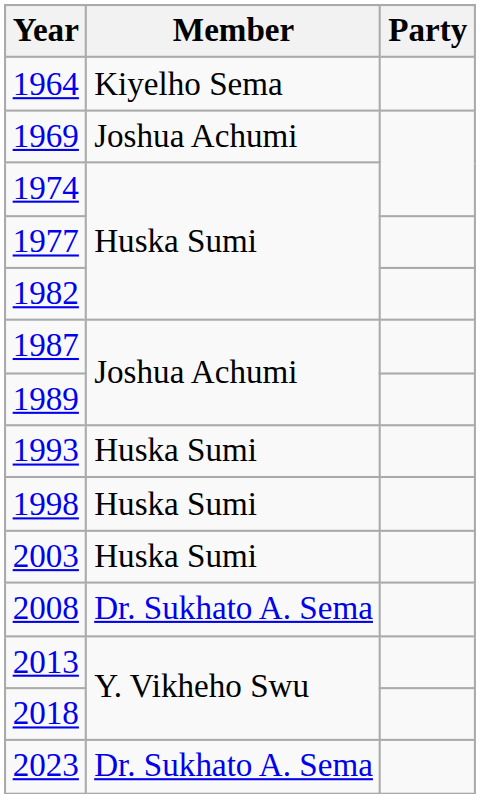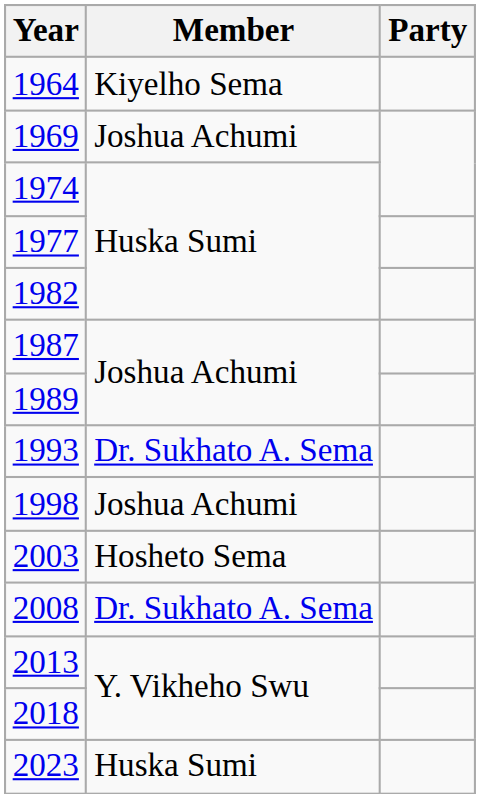 <table class="wikitable sortable">
 <tr>
 <th>Year</th>
 <th>Member</th>
 <th colspan="2">Party</th>
 </tr>
 <tr>
 <td><a href='#'>1964</a></td>
 <td>Kiyelho Sema</td>
 <td></td>
 </tr>
 <tr>
 <td><a href='#'>1969</a></td>
 <td>Joshua Achumi</td>
 </tr>
 <tr>
 <td><a href='#'>1974</a></td>
 <td rowspan=3>Huska Sumi</td>
 </tr>
 <tr>
 <td><a href='#'>1977</a></td>
 <td></td>
 </tr>
 <tr>
 <td><a href='#'>1982</a></td>
 <td></td>
 </tr>
 <tr>
 <td><a href='#'>1987</a></td>
 <td rowspan=2>Joshua Achumi</td>
 <td></td>
 </tr>
 <tr>
 <td><a href='#'>1989</a></td>
 <td></td>
 </tr>
 <tr>
 <td><a href='#'>1993</a></td>
-<td>Huska Sumi</td>
+<td><a href='#'>Dr. Sukhato A. Sema</a></td>
 </tr>
 <tr>
 <td><a href='#'>1998</a></td>
-<td>Huska Sumi</td>
+<td>Joshua Achumi</td>
 <td></td>
 </tr>
 <tr>
 <td><a href='#'>2003</a></td>
-<td>Huska Sumi</td>
+<td>Hosheto Sema</td>
 <td></td>
 </tr>
 <tr>
 <td><a href='#'>2008</a></td>
 <td><a href='#'>Dr. Sukhato A. Sema</a></td>
 <td></td>
 </tr>
 <tr>
 <td><a href='#'>2013</a></td>
 <td rowspan=2>Y. Vikheho Swu</td>
 <td></td>
 </tr>
 <tr>
 <td><a href='#'>2018</a></td>
 </tr>
 <tr>
 <td><a href='#'>2023</a></td>
-<td><a href='#'>Dr. Sukhato A. Sema</a></td>
+<td>Huska Sumi</td>
 <td></td>
 </tr>
 </table>
